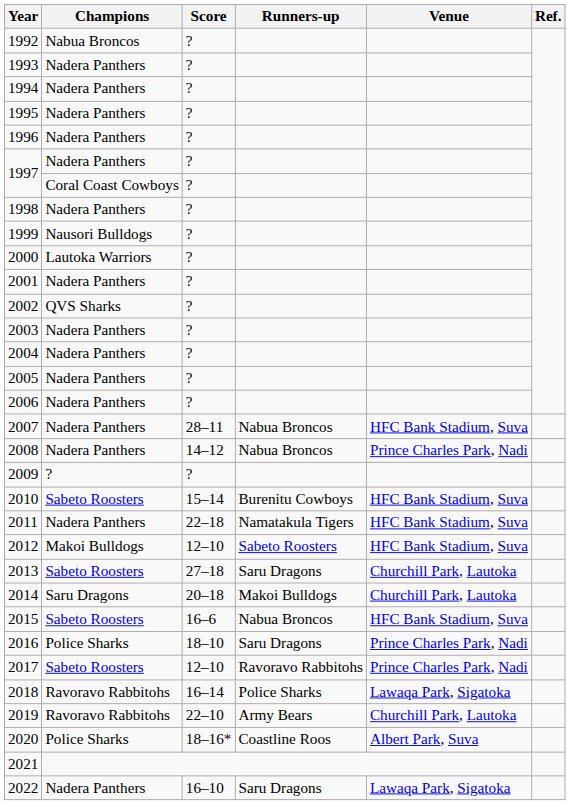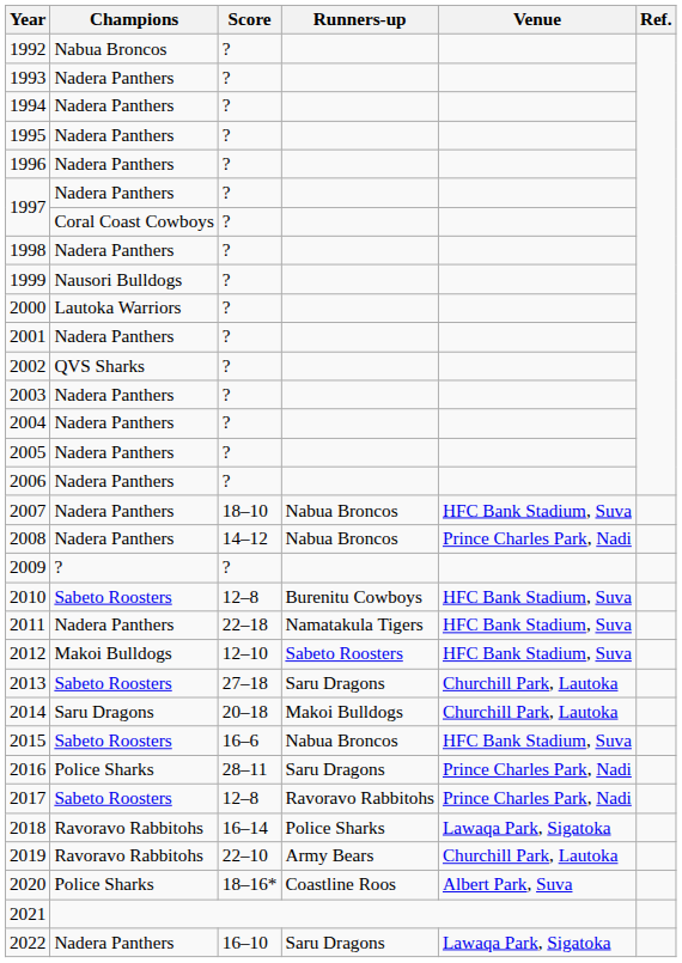 <table class="wikitable">
 <tr>
 <th>Year</th>
 <th>Champions</th>
 <th>Score</th>
 <th>Runners-up</th>
 <th>Venue</th>
 <th>Ref.</th>
 </tr>
 <tr>
 <td>1992</td>
 <td> Nabua Broncos</td>
 <td>?</td>
 <td></td>
 <td></td>
 <td rowspan="16"></td>
 </tr>
 <tr>
 <td>1993</td>
 <td> Nadera Panthers</td>
 <td>?</td>
 <td></td>
 <td></td>
 </tr>
 <tr>
 <td>1994</td>
 <td> Nadera Panthers</td>
 <td>?</td>
 <td></td>
 <td></td>
 </tr>
 <tr>
 <td>1995</td>
 <td> Nadera Panthers</td>
 <td>?</td>
 <td></td>
 <td></td>
 </tr>
 <tr>
 <td>1996</td>
 <td> Nadera Panthers</td>
 <td>?</td>
 <td></td>
 <td></td>
 </tr>
 <tr>
 <td rowspan="2">1997</td>
 <td> Nadera Panthers</td>
 <td>?</td>
 <td></td>
 <td></td>
 </tr>
 <tr>
 <td>Coral Coast Cowboys</td>
 <td>?</td>
 <td></td>
 <td></td>
 </tr>
 <tr>
 <td>1998</td>
 <td> Nadera Panthers</td>
 <td>?</td>
 <td></td>
 <td></td>
 </tr>
 <tr>
 <td>1999</td>
 <td> Nausori Bulldogs</td>
 <td>?</td>
 <td></td>
 <td></td>
 </tr>
 <tr>
 <td>2000</td>
 <td>Lautoka Warriors</td>
 <td>?</td>
 <td></td>
 <td></td>
 </tr>
 <tr>
 <td>2001</td>
 <td> Nadera Panthers</td>
 <td>?</td>
 <td></td>
 <td></td>
 </tr>
 <tr>
 <td>2002</td>
 <td>QVS Sharks</td>
 <td>?</td>
 <td></td>
 <td></td>
 </tr>
 <tr>
 <td>2003</td>
 <td> Nadera Panthers</td>
 <td>?</td>
 <td></td>
 <td></td>
 </tr>
 <tr>
 <td>2004</td>
 <td> Nadera Panthers</td>
 <td>?</td>
 <td></td>
 <td></td>
 </tr>
 <tr>
 <td>2005</td>
 <td> Nadera Panthers</td>
 <td>?</td>
 <td></td>
 <td></td>
 </tr>
 <tr>
 <td>2006</td>
 <td> Nadera Panthers</td>
 <td>?</td>
 <td></td>
 <td></td>
 </tr>
 <tr>
 <td>2007</td>
 <td> Nadera Panthers</td>
-<td>28–11</td>
+<td>18–10</td>
 <td> Nabua Broncos</td>
 <td><a href='#'>HFC Bank Stadium</a>, <a href='#'>Suva</a></td>
 <td></td>
 </tr>
 <tr>
 <td>2008</td>
 <td> Nadera Panthers</td>
 <td>14–12</td>
 <td> Nabua Broncos</td>
 <td><a href='#'>Prince Charles Park</a>, <a href='#'>Nadi</a></td>
 <td></td>
 </tr>
 <tr>
 <td>2009</td>
 <td>?</td>
 <td>?</td>
 <td></td>
 <td></td>
 <td></td>
 </tr>
 <tr>
 <td>2010</td>
 <td> <a href='#'>Sabeto Roosters</a></td>
-<td>15–14</td>
+<td>12–8</td>
 <td> Burenitu Cowboys</td>
 <td><a href='#'>HFC Bank Stadium</a>, <a href='#'>Suva</a></td>
 <td></td>
 </tr>
 <tr>
 <td>2011</td>
 <td> Nadera Panthers</td>
 <td>22–18</td>
 <td> Namatakula Tigers</td>
 <td><a href='#'>HFC Bank Stadium</a>, <a href='#'>Suva</a></td>
 <td></td>
 </tr>
 <tr>
 <td>2012</td>
 <td> Makoi Bulldogs</td>
 <td>12–10</td>
 <td> <a href='#'>Sabeto Roosters</a></td>
 <td><a href='#'>HFC Bank Stadium</a>, <a href='#'>Suva</a></td>
 <td></td>
 </tr>
 <tr>
 <td>2013</td>
 <td> <a href='#'>Sabeto Roosters</a></td>
 <td>27–18</td>
 <td> Saru Dragons</td>
 <td><a href='#'>Churchill Park</a>, <a href='#'>Lautoka</a></td>
 <td></td>
 </tr>
 <tr>
 <td>2014</td>
 <td> Saru Dragons</td>
 <td>20–18</td>
 <td> Makoi Bulldogs</td>
 <td><a href='#'>Churchill Park</a>, <a href='#'>Lautoka</a></td>
 <td></td>
 </tr>
 <tr>
 <td>2015</td>
 <td> <a href='#'>Sabeto Roosters</a></td>
 <td>16–6</td>
 <td> Nabua Broncos</td>
 <td><a href='#'>HFC Bank Stadium</a>, <a href='#'>Suva</a></td>
 <td></td>
 </tr>
 <tr>
 <td>2016</td>
 <td> Police Sharks</td>
-<td>18–10</td>
+<td>28–11</td>
 <td> Saru Dragons</td>
 <td><a href='#'>Prince Charles Park</a>, <a href='#'>Nadi</a></td>
 <td></td>
 </tr>
 <tr>
 <td>2017</td>
 <td> <a href='#'>Sabeto Roosters</a></td>
-<td>12–10</td>
+<td>12–8</td>
 <td> Ravoravo Rabbitohs</td>
 <td><a href='#'>Prince Charles Park</a>, <a href='#'>Nadi</a></td>
 <td></td>
 </tr>
 <tr>
 <td>2018</td>
 <td> Ravoravo Rabbitohs</td>
 <td>16–14</td>
 <td> Police Sharks</td>
 <td><a href='#'>Lawaqa Park</a>, <a href='#'>Sigatoka</a></td>
 <td></td>
 </tr>
 <tr>
 <td>2019</td>
 <td> Ravoravo Rabbitohs</td>
 <td>22–10</td>
 <td> Army Bears</td>
 <td><a href='#'>Churchill Park</a>, <a href='#'>Lautoka</a></td>
 <td></td>
 </tr>
 <tr>
 <td>2020</td>
 <td> Police Sharks</td>
 <td>18–16*</td>
 <td> Coastline Roos</td>
 <td><a href='#'>Albert Park</a>, <a href='#'>Suva</a></td>
 <td></td>
 </tr>
 <tr>
 <td>2021</td>
 <td colspan="4"></td>
 <td></td>
 </tr>
 <tr>
 <td>2022</td>
 <td> Nadera Panthers</td>
 <td>16–10</td>
 <td> Saru Dragons</td>
 <td><a href='#'>Lawaqa Park</a>, <a href='#'>Sigatoka</a></td>
 <td></td>
 </tr>
 </table>
